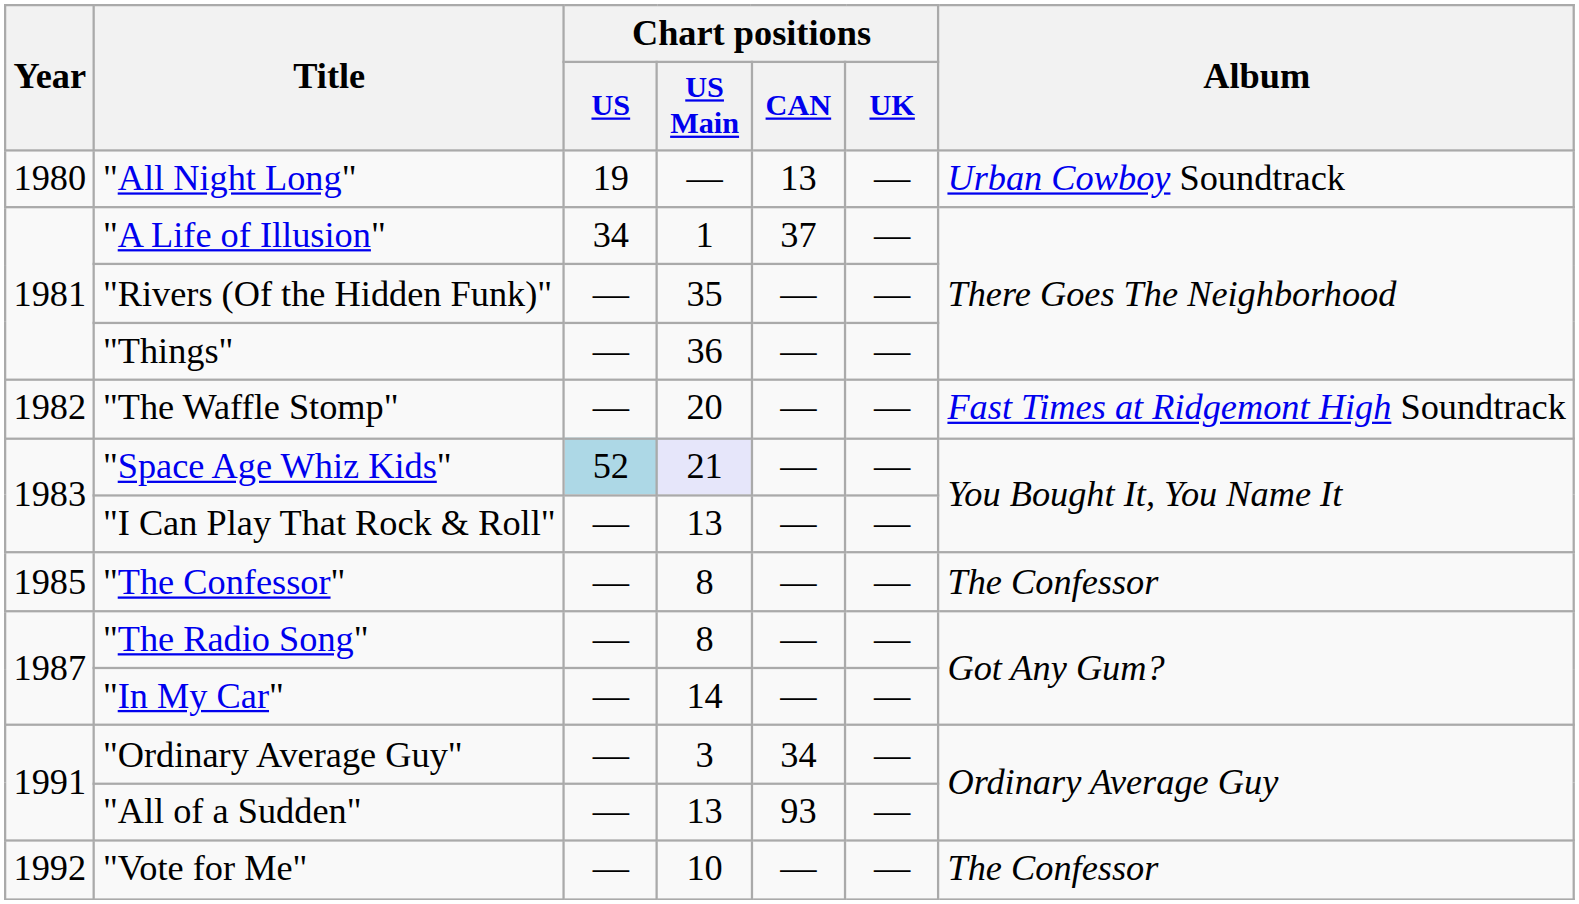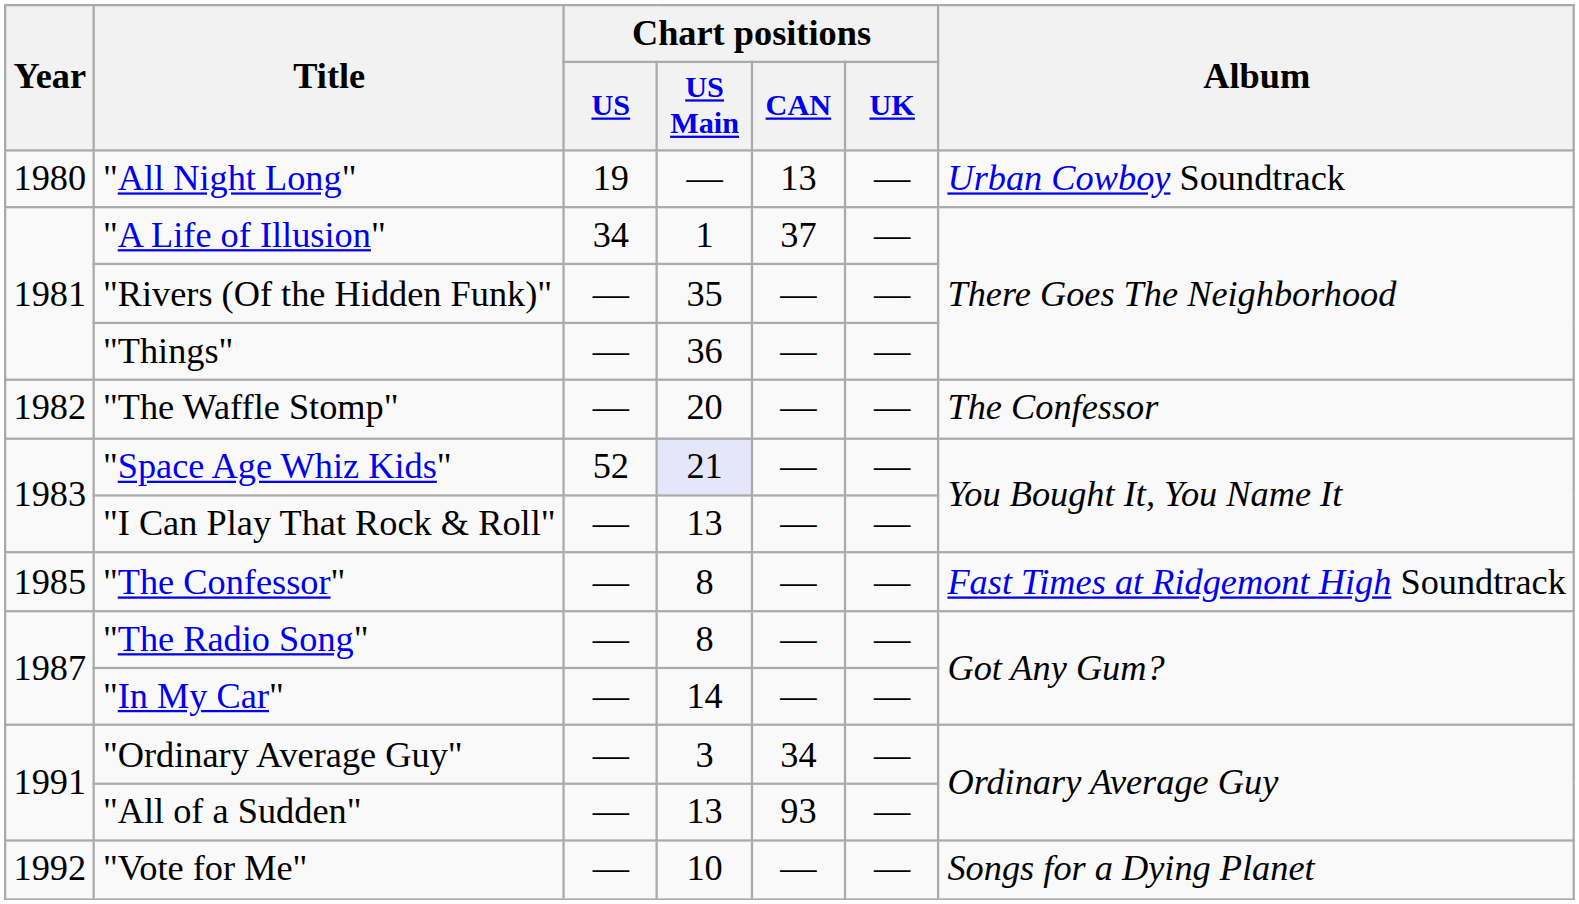 <table class="wikitable">
 <tr>
 <th rowspan="2">Year</th>
 <th rowspan="2">Title</th>
 <th colspan="4">Chart positions</th>
 <th rowspan="2">Album</th>
 </tr>
 <tr style="font-size:smaller;">
 <th width="35"><a href='#'>US</a></th>
 <th width="35"><a href='#'>US Main</a></th>
 <th width="35"><a href='#'>CAN</a><br></th>
 <th width="35"><a href='#'>UK</a><br></th>
 </tr>
 <tr>
 <td>1980</td>
 <td>"<a href='#'>All Night Long</a>"</td>
 <td style="text-align:center;">19</td>
 <td style="text-align:center;">—</td>
 <td style="text-align:center;">13</td>
 <td style="text-align:center;">—</td>
 <td><em><a href='#'>Urban Cowboy</a></em> Soundtrack</td>
 </tr>
 <tr>
 <td rowspan="3">1981</td>
 <td>"<a href='#'>A Life of Illusion</a>"</td>
 <td style="text-align:center;">34</td>
 <td style="text-align:center;">1</td>
 <td style="text-align:center;">37</td>
 <td style="text-align:center;">—</td>
 <td rowspan="3"><em>There Goes The Neighborhood</em></td>
 </tr>
 <tr>
 <td>"Rivers (Of the Hidden Funk)"</td>
 <td style="text-align:center;">—</td>
 <td style="text-align:center;">35</td>
 <td style="text-align:center;">—</td>
 <td style="text-align:center;">—</td>
 </tr>
 <tr>
 <td>"Things"</td>
 <td style="text-align:center;">—</td>
 <td style="text-align:center;">36</td>
 <td style="text-align:center;">—</td>
 <td style="text-align:center;">—</td>
 </tr>
 <tr>
 <td>1982</td>
 <td>"The Waffle Stomp"</td>
 <td style="text-align:center;">—</td>
 <td style="text-align:center;">20</td>
 <td style="text-align:center;">—</td>
 <td style="text-align:center;">—</td>
-<td><em><a href='#'>Fast Times at Ridgemont High</a></em> Soundtrack</td>
+<td><em>The Confessor</em></td>
 </tr>
 <tr>
 <td rowspan="2">1983</td>
 <td>"<a href='#'>Space Age Whiz Kids</a>"</td>
-<td style="background: lightblue; text-align:center;">52</td>
+<td style="text-align:center;">52</td>
 <td style="background: lavender; text-align:center;">21</td>
 <td style="text-align:center;">—</td>
 <td style="text-align:center;">—</td>
 <td rowspan="2"><em>You Bought It, You Name It</em></td>
 </tr>
 <tr>
 <td>"I Can Play That Rock & Roll"</td>
 <td style="text-align:center;">—</td>
 <td style="text-align:center;">13</td>
 <td style="text-align:center;">—</td>
 <td style="text-align:center;">—</td>
 </tr>
 <tr>
 <td>1985</td>
 <td>"<a href='#'>The Confessor</a>"</td>
 <td style="text-align:center;">—</td>
 <td style="text-align:center;">8</td>
 <td style="text-align:center;">—</td>
 <td style="text-align:center;">—</td>
-<td><em>The Confessor</em></td>
+<td><em><a href='#'>Fast Times at Ridgemont High</a></em> Soundtrack</td>
 </tr>
 <tr>
 <td rowspan="2">1987</td>
 <td>"<a href='#'>The Radio Song</a>"</td>
 <td style="text-align:center;">—</td>
 <td style="text-align:center;">8</td>
 <td style="text-align:center;">—</td>
 <td style="text-align:center;">—</td>
 <td rowspan="2"><em>Got Any Gum?</em></td>
 </tr>
 <tr>
 <td>"<a href='#'>In My Car</a>"</td>
 <td style="text-align:center;">—</td>
 <td style="text-align:center;">14</td>
 <td style="text-align:center;">—</td>
 <td style="text-align:center;">—</td>
 </tr>
 <tr>
 <td rowspan="2">1991</td>
 <td>"Ordinary Average Guy"</td>
 <td style="text-align:center;">—</td>
 <td style="text-align:center;">3</td>
 <td style="text-align:center;">34</td>
 <td style="text-align:center;">—</td>
 <td rowspan="2"><em>Ordinary Average Guy</em></td>
 </tr>
 <tr>
 <td>"All of a Sudden"</td>
 <td style="text-align:center;">—</td>
 <td style="text-align:center;">13</td>
 <td style="text-align:center;">93</td>
 <td style="text-align:center;">—</td>
 </tr>
 <tr>
 <td>1992</td>
 <td>"Vote for Me"</td>
 <td style="text-align:center;">—</td>
 <td style="text-align:center;">10</td>
 <td style="text-align:center;">—</td>
 <td style="text-align:center;">—</td>
-<td><em>The Confessor</em></td>
+<td><em>Songs for a Dying Planet</em></td>
 </tr>
 </table>
